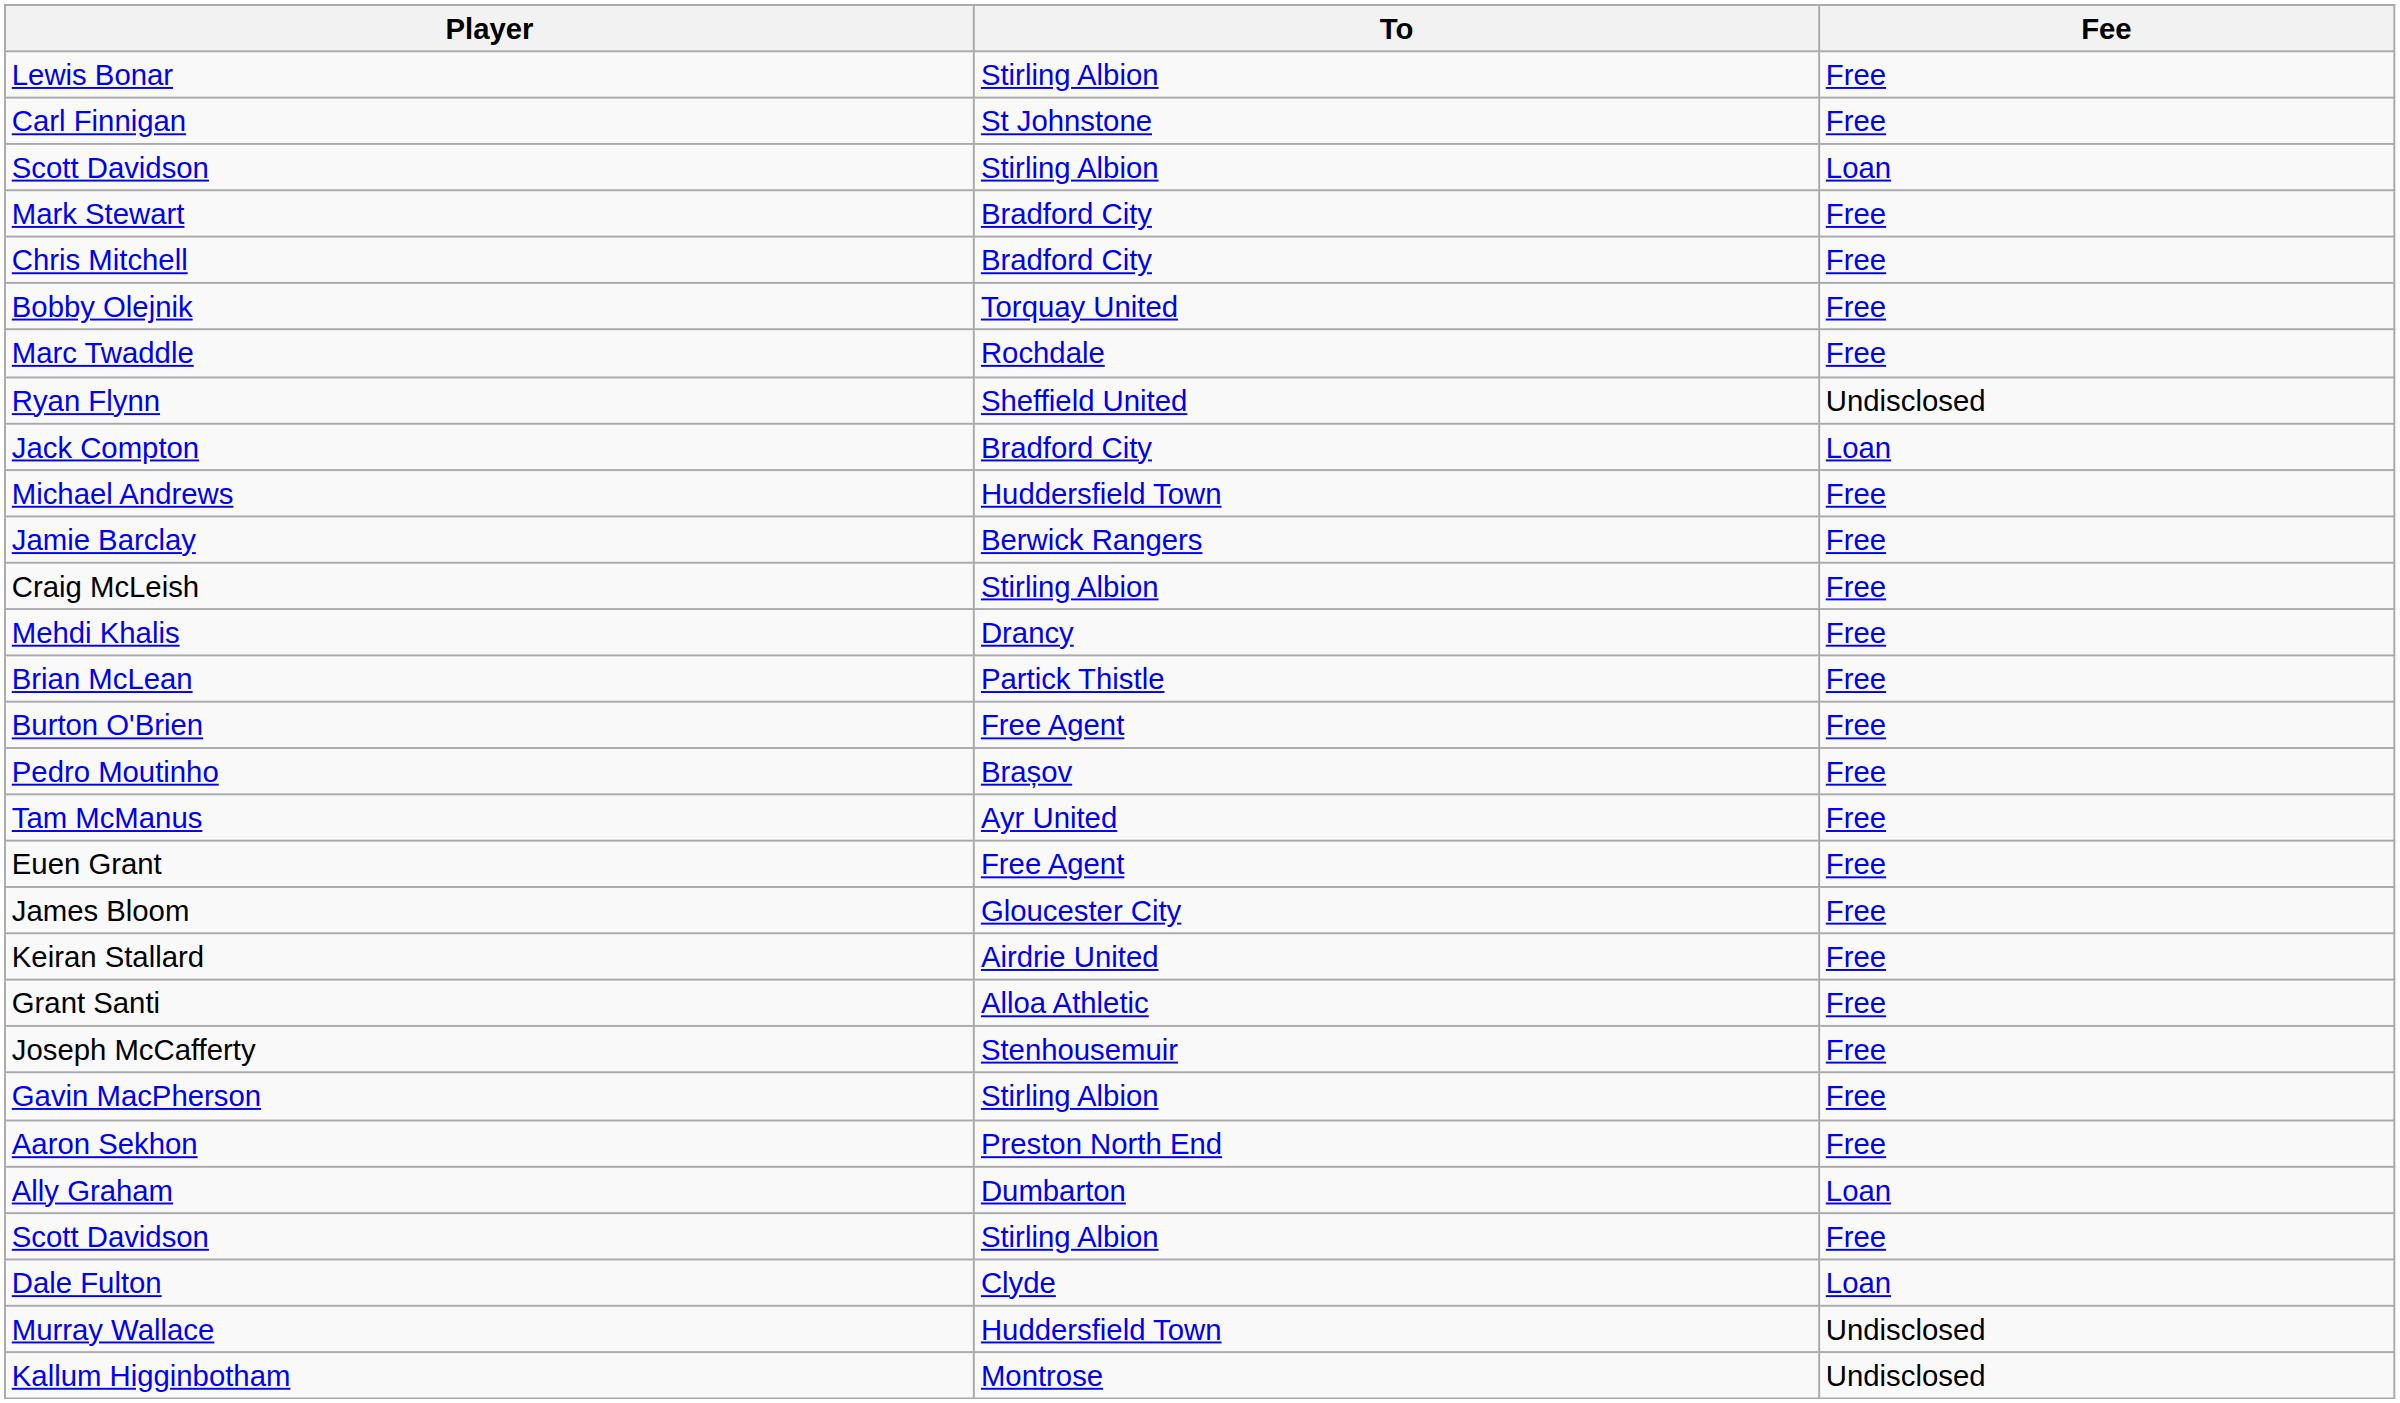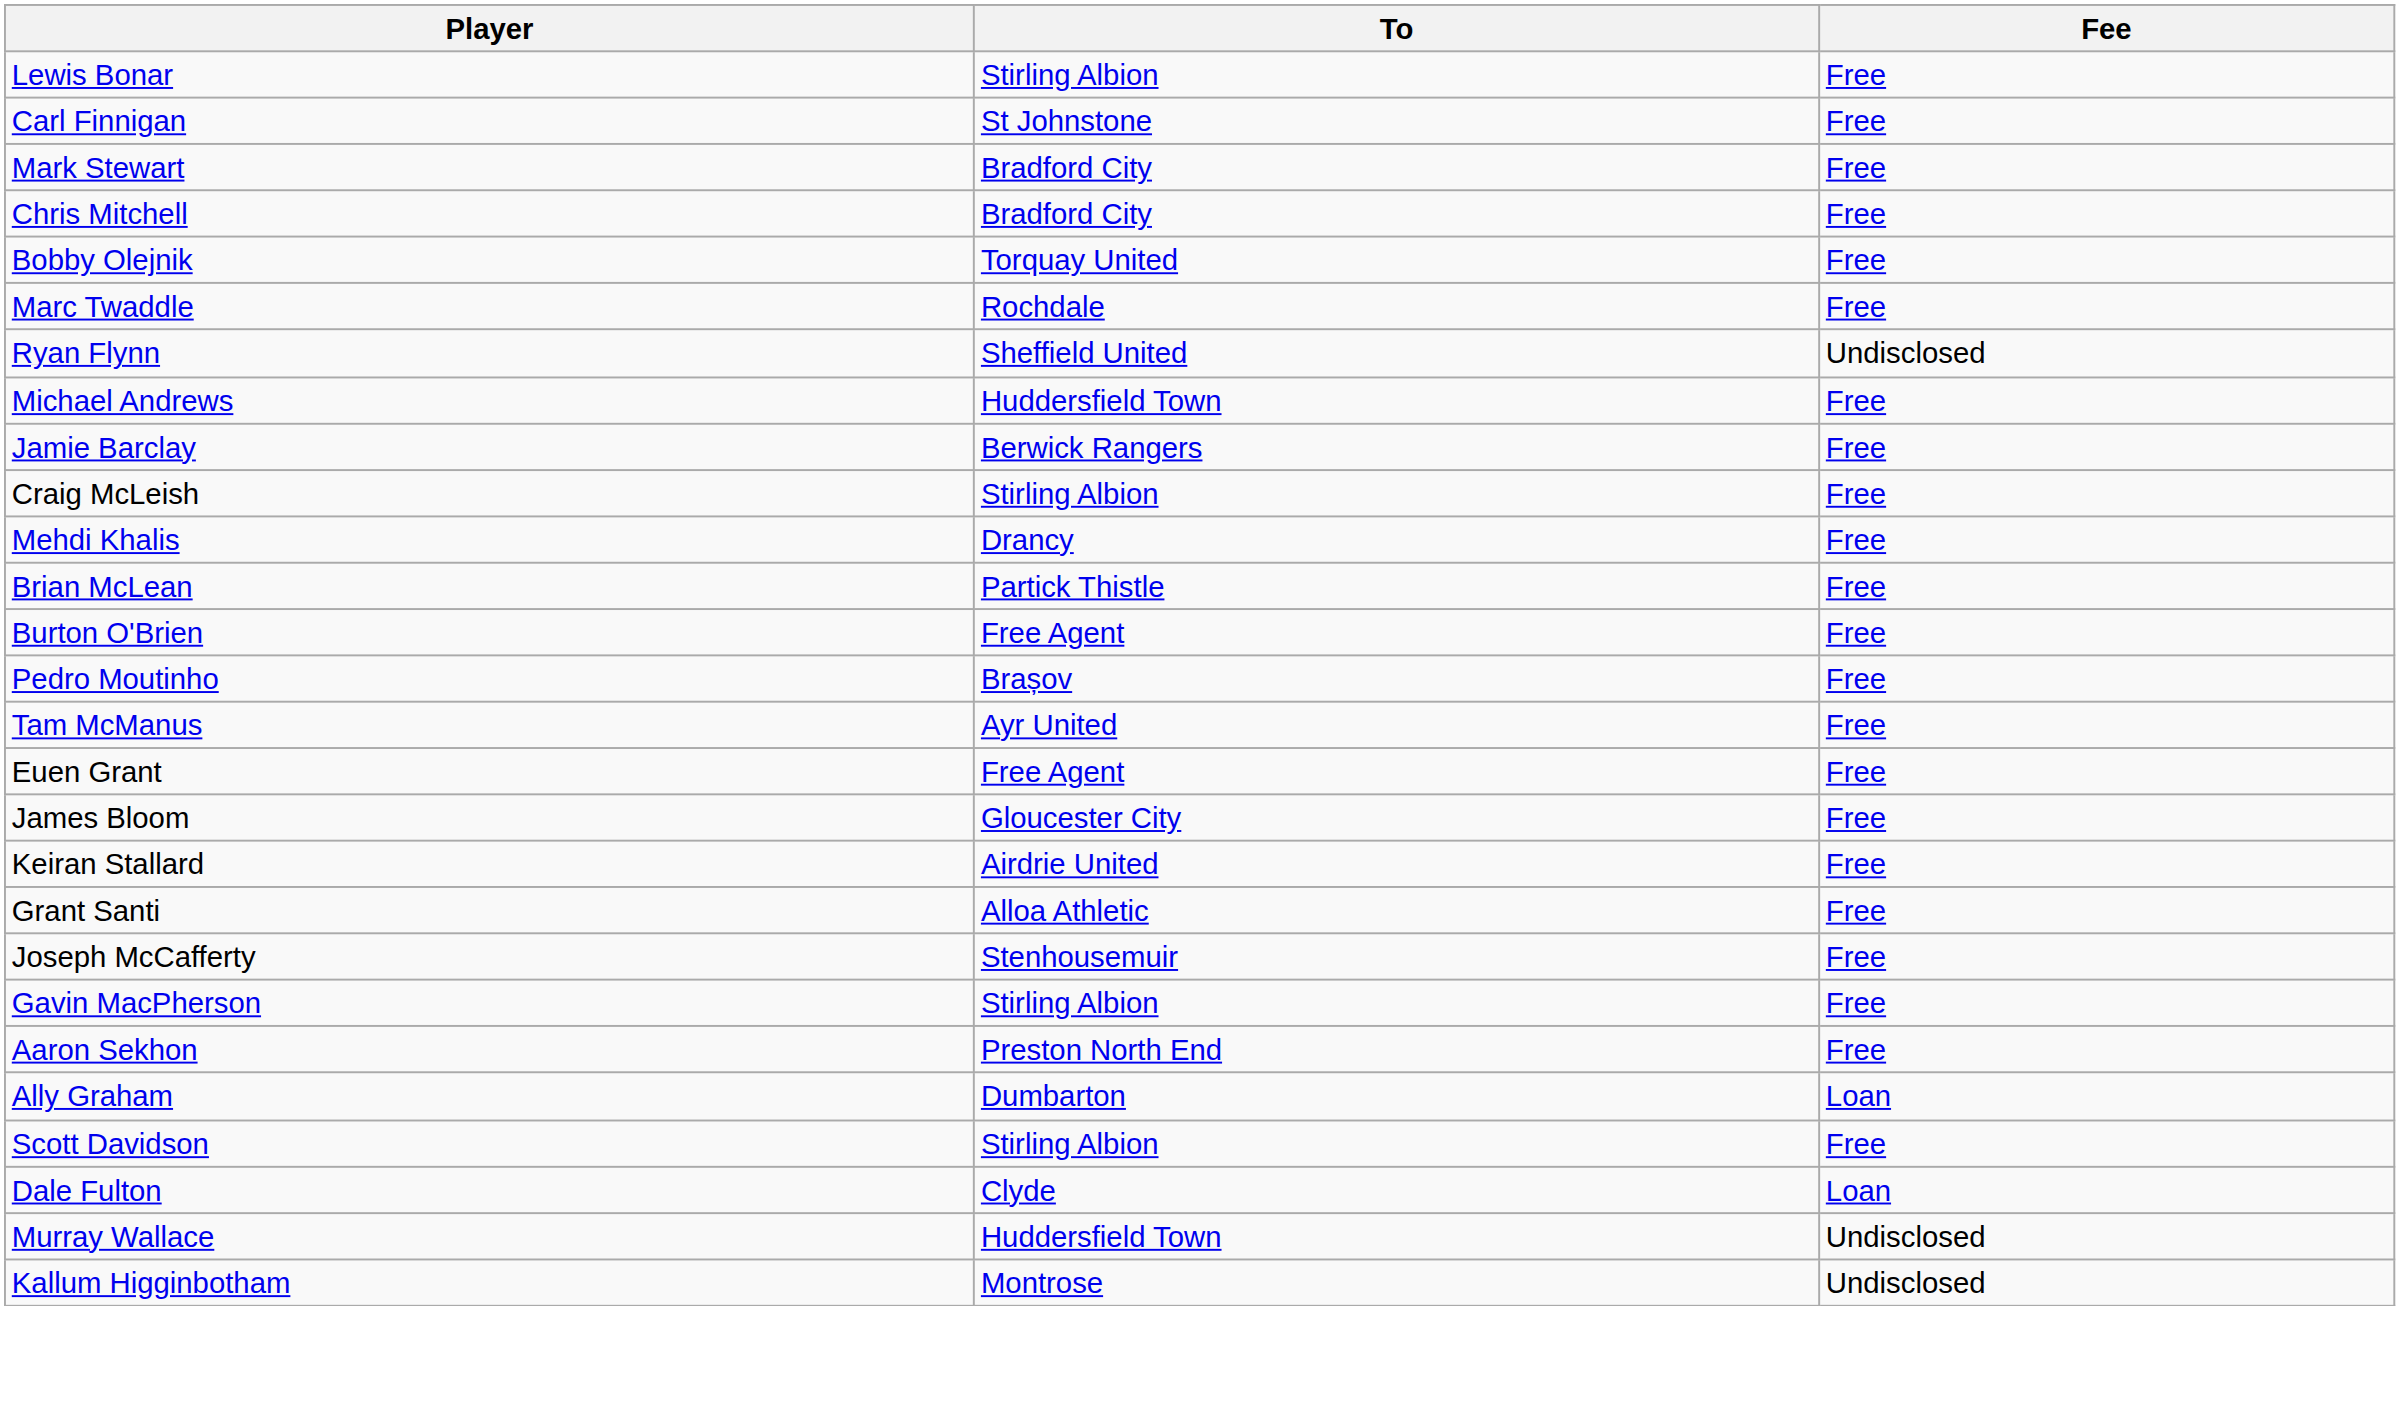 <table class="wikitable" style="text-align:center; font-size:95%;width:98%; text-align:left">
 <tr>
 <th>Player</th>
 <th>To</th>
 <th>Fee</th>
 </tr>
 <tr>
 <td> <a href='#'>Lewis Bonar</a></td>
 <td> <a href='#'>Stirling Albion</a></td>
 <td><a href='#'>Free</a></td>
 </tr>
 <tr>
 <td> <a href='#'>Carl Finnigan</a></td>
 <td> <a href='#'>St Johnstone</a></td>
 <td><a href='#'>Free</a></td>
-</tr>
-<tr>
-<td> <a href='#'>Scott Davidson</a></td>
-<td> <a href='#'>Stirling Albion</a></td>
-<td><a href='#'>Loan</a></td>
 </tr>
 <tr>
 <td> <a href='#'>Mark Stewart</a></td>
 <td> <a href='#'>Bradford City</a></td>
 <td><a href='#'>Free</a></td>
 </tr>
 <tr>
 <td> <a href='#'>Chris Mitchell</a></td>
 <td> <a href='#'>Bradford City</a></td>
 <td><a href='#'>Free</a></td>
 </tr>
 <tr>
 <td> <a href='#'>Bobby Olejnik</a></td>
 <td> <a href='#'>Torquay United</a></td>
 <td><a href='#'>Free</a></td>
 </tr>
 <tr>
 <td> <a href='#'>Marc Twaddle</a></td>
 <td> <a href='#'>Rochdale</a></td>
 <td><a href='#'>Free</a></td>
 </tr>
 <tr>
 <td> <a href='#'>Ryan Flynn</a></td>
 <td> <a href='#'>Sheffield United</a></td>
 <td>Undisclosed</td>
-</tr>
-<tr>
-<td> <a href='#'>Jack Compton</a></td>
-<td> <a href='#'>Bradford City</a></td>
-<td><a href='#'>Loan</a></td>
 </tr>
 <tr>
 <td> <a href='#'>Michael Andrews</a></td>
 <td> <a href='#'>Huddersfield Town</a></td>
 <td><a href='#'>Free</a></td>
 </tr>
 <tr>
 <td> <a href='#'>Jamie Barclay</a></td>
 <td> <a href='#'>Berwick Rangers</a></td>
 <td><a href='#'>Free</a></td>
 </tr>
 <tr>
 <td> Craig McLeish</td>
 <td> <a href='#'>Stirling Albion</a></td>
 <td><a href='#'>Free</a></td>
 </tr>
 <tr>
 <td> <a href='#'>Mehdi Khalis</a></td>
 <td> <a href='#'>Drancy</a></td>
 <td><a href='#'>Free</a></td>
 </tr>
 <tr>
 <td> <a href='#'>Brian McLean</a></td>
 <td> <a href='#'>Partick Thistle</a></td>
 <td><a href='#'>Free</a></td>
 </tr>
 <tr>
 <td> <a href='#'>Burton O'Brien</a></td>
 <td><a href='#'>Free Agent</a></td>
 <td><a href='#'>Free</a></td>
 </tr>
 <tr>
 <td> <a href='#'>Pedro Moutinho</a></td>
 <td> <a href='#'>Brașov</a></td>
 <td><a href='#'>Free</a></td>
 </tr>
 <tr>
 <td> <a href='#'>Tam McManus</a></td>
 <td> <a href='#'>Ayr United</a></td>
 <td><a href='#'>Free</a></td>
 </tr>
 <tr>
 <td> Euen Grant</td>
 <td><a href='#'>Free Agent</a></td>
 <td><a href='#'>Free</a></td>
 </tr>
 <tr>
 <td> James Bloom</td>
 <td> <a href='#'>Gloucester City</a></td>
 <td><a href='#'>Free</a></td>
 </tr>
 <tr>
 <td> Keiran Stallard</td>
 <td> <a href='#'>Airdrie United</a></td>
 <td><a href='#'>Free</a></td>
 </tr>
 <tr>
 <td> Grant Santi</td>
 <td> <a href='#'>Alloa Athletic</a></td>
 <td><a href='#'>Free</a></td>
 </tr>
 <tr>
 <td> Joseph McCafferty</td>
 <td> <a href='#'>Stenhousemuir</a></td>
 <td><a href='#'>Free</a></td>
 </tr>
 <tr>
 <td> <a href='#'>Gavin MacPherson</a></td>
 <td> <a href='#'>Stirling Albion</a></td>
 <td><a href='#'>Free</a></td>
 </tr>
 <tr>
 <td> <a href='#'>Aaron Sekhon</a></td>
 <td> <a href='#'>Preston North End</a></td>
 <td><a href='#'>Free</a></td>
 </tr>
 <tr>
 <td> <a href='#'>Ally Graham</a></td>
 <td> <a href='#'>Dumbarton</a></td>
 <td><a href='#'>Loan</a></td>
 </tr>
 <tr>
 <td> <a href='#'>Scott Davidson</a></td>
 <td> <a href='#'>Stirling Albion</a></td>
 <td><a href='#'>Free</a></td>
 </tr>
 <tr>
 <td> <a href='#'>Dale Fulton</a></td>
 <td> <a href='#'>Clyde</a></td>
 <td><a href='#'>Loan</a></td>
 </tr>
 <tr>
 <td> <a href='#'>Murray Wallace</a></td>
 <td> <a href='#'>Huddersfield Town</a></td>
 <td>Undisclosed</td>
 </tr>
 <tr>
 <td> <a href='#'>Kallum Higginbotham</a></td>
 <td> <a href='#'>Montrose</a></td>
 <td>Undisclosed</td>
 </tr>
 </table>
